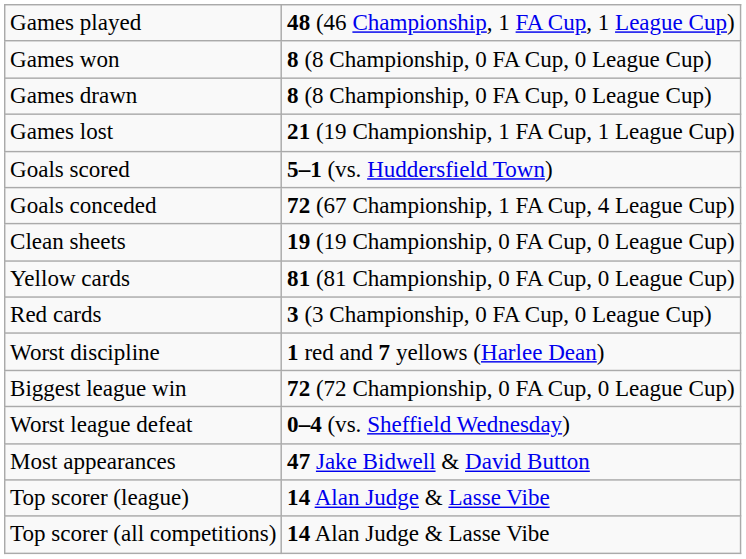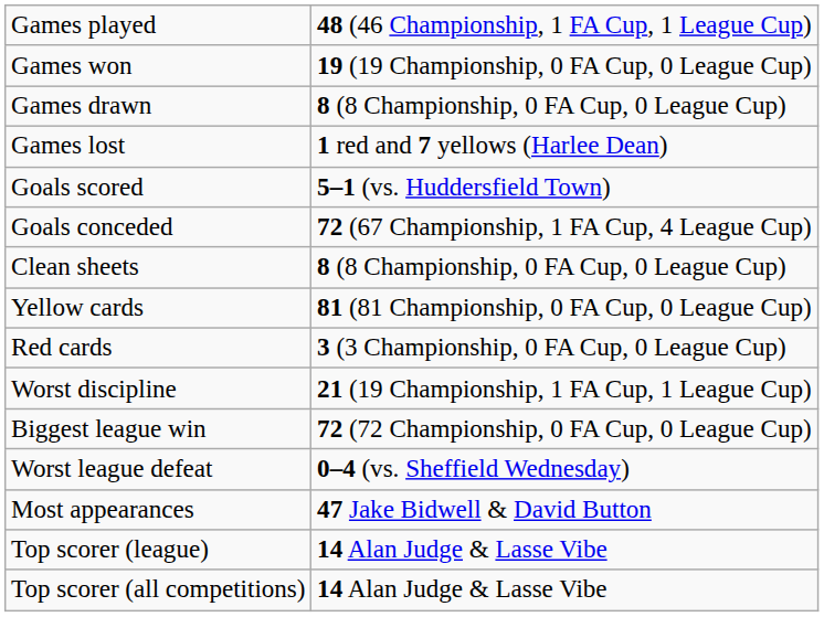 <table class="wikitable">
 <tr>
 <td>Games played</td>
 <td><strong>48</strong> (46 <a href='#'>Championship</a>, 1 <a href='#'>FA Cup</a>, 1 <a href='#'>League Cup</a>)</td>
 </tr>
 <tr>
 <td>Games won</td>
-<td><strong>8</strong> (8 Championship, 0 FA Cup, 0 League Cup)</td>
+<td><strong>19</strong> (19 Championship, 0 FA Cup, 0 League Cup)</td>
 </tr>
 <tr>
 <td>Games drawn</td>
 <td><strong>8</strong> (8 Championship, 0 FA Cup, 0 League Cup)</td>
 </tr>
 <tr>
 <td>Games lost</td>
-<td><strong>21</strong> (19 Championship, 1 FA Cup, 1 League Cup)</td>
+<td><strong>1</strong> red and <strong>7</strong> yellows (<a href='#'>Harlee Dean</a>)</td>
 </tr>
 <tr>
 <td>Goals scored</td>
 <td><strong>5–1</strong> (vs. <a href='#'>Huddersfield Town</a>)</td>
 </tr>
 <tr>
 <td>Goals conceded</td>
 <td><strong>72</strong> (67 Championship, 1 FA Cup, 4 League Cup)</td>
 </tr>
 <tr>
 <td>Clean sheets</td>
-<td><strong>19</strong> (19 Championship, 0 FA Cup, 0 League Cup)</td>
+<td><strong>8</strong> (8 Championship, 0 FA Cup, 0 League Cup)</td>
 </tr>
 <tr>
 <td>Yellow cards</td>
 <td><strong>81</strong> (81 Championship, 0 FA Cup, 0 League Cup)</td>
 </tr>
 <tr>
 <td>Red cards</td>
 <td><strong>3</strong> (3 Championship, 0 FA Cup, 0 League Cup)</td>
 </tr>
 <tr>
 <td>Worst discipline</td>
-<td><strong>1</strong> red and <strong>7</strong> yellows (<a href='#'>Harlee Dean</a>)</td>
+<td><strong>21</strong> (19 Championship, 1 FA Cup, 1 League Cup)</td>
 </tr>
 <tr>
 <td>Biggest league win</td>
 <td><strong>72</strong> (72 Championship, 0 FA Cup, 0 League Cup)</td>
 </tr>
 <tr>
 <td>Worst league defeat</td>
 <td><strong>0–4</strong> (vs. <a href='#'>Sheffield Wednesday</a>)</td>
 </tr>
 <tr>
 <td>Most appearances</td>
 <td><strong>47</strong> <a href='#'>Jake Bidwell</a> & <a href='#'>David Button</a></td>
 </tr>
 <tr>
 <td>Top scorer (league)</td>
 <td><strong>14</strong> <a href='#'>Alan Judge</a> & <a href='#'>Lasse Vibe</a></td>
 </tr>
 <tr>
 <td>Top scorer (all competitions)</td>
 <td><strong>14</strong> Alan Judge & Lasse Vibe</td>
 </tr>
 </table>
